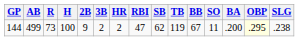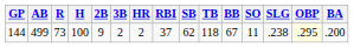 <table class="wikitable">
 <tr>
 <th><a href='#'>GP</a></th>
 <th><a href='#'>AB</a></th>
 <th><a href='#'>R</a></th>
 <th><a href='#'>H</a></th>
 <th><a href='#'>2B</a></th>
 <th><a href='#'>3B</a></th>
 <th><a href='#'>HR</a></th>
 <th><a href='#'>RBI</a></th>
 <th><a href='#'>SB</a></th>
 <th><a href='#'>TB</a></th>
 <th><a href='#'>BB</a></th>
 <th><a href='#'>SO</a></th>
+<th><a href='#'>SLG</a></th>
+<th><a href='#'>OBP</a></th>
 <th><a href='#'>BA</a></th>
-<th><a href='#'>OBP</a></th>
-<th><a href='#'>SLG</a></th>
 </tr>
 <tr align=center>
 <td>144</td>
 <td>499</td>
 <td>73</td>
 <td>100</td>
 <td>9</td>
 <td>2</td>
 <td>2</td>
-<td>47</td>
+<td>37</td>
 <td>62</td>
-<td>119</td>
+<td>118</td>
 <td>67</td>
 <td>11</td>
+<td>.238</td>
+<td style="background: lightyellow;">.295</td>
 <td>.200</td>
-<td style="background: lightyellow;">.295</td>
-<td>.238</td>
 </tr>
 </table>
